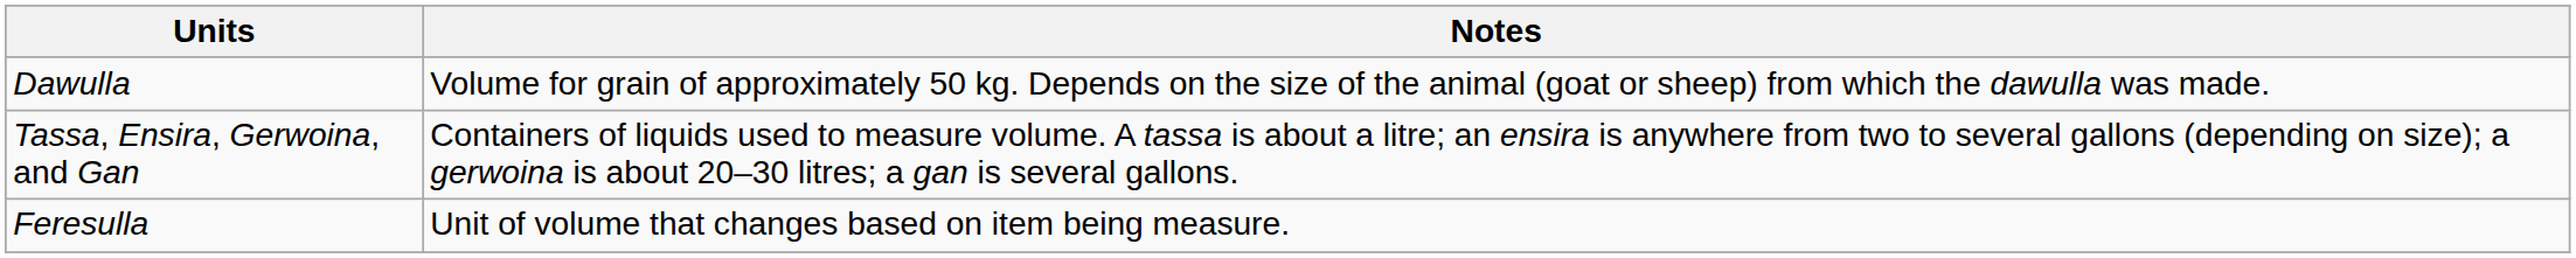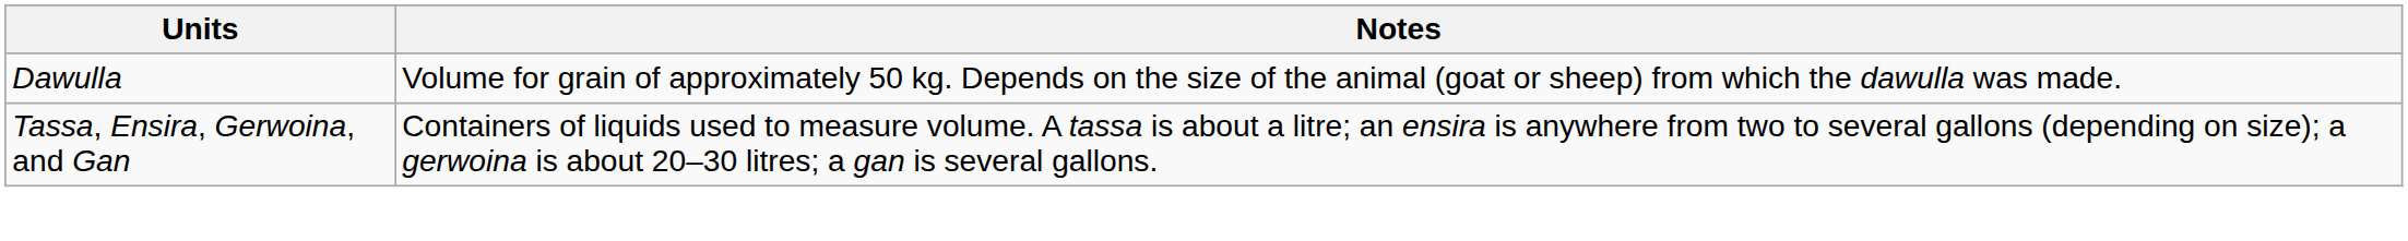 <table class="wikitable">
 <tr>
 <th>Units</th>
 <th>Notes</th>
 </tr>
 <tr>
 <td><em>Dawulla</em></td>
 <td>Volume for grain of approximately 50 kg. Depends on the size of the animal (goat or sheep) from which the <em>dawulla</em> was made.</td>
 </tr>
 <tr>
 <td><em>Tassa</em>, <em>Ensira</em>, <em>Gerwoina</em>, and <em>Gan</em></td>
 <td>Containers of liquids used to measure volume. A <em>tassa</em> is about a litre; an <em>ensira</em> is anywhere from two to several gallons (depending on size); a <em>gerwoina</em> is about 20–30 litres; a <em>gan</em> is several gallons.</td>
 </tr>
-<tr>
-<td><em>Feresulla</em></td>
-<td>Unit of volume that changes based on item being measure.</td>
-</tr>
 </table>
